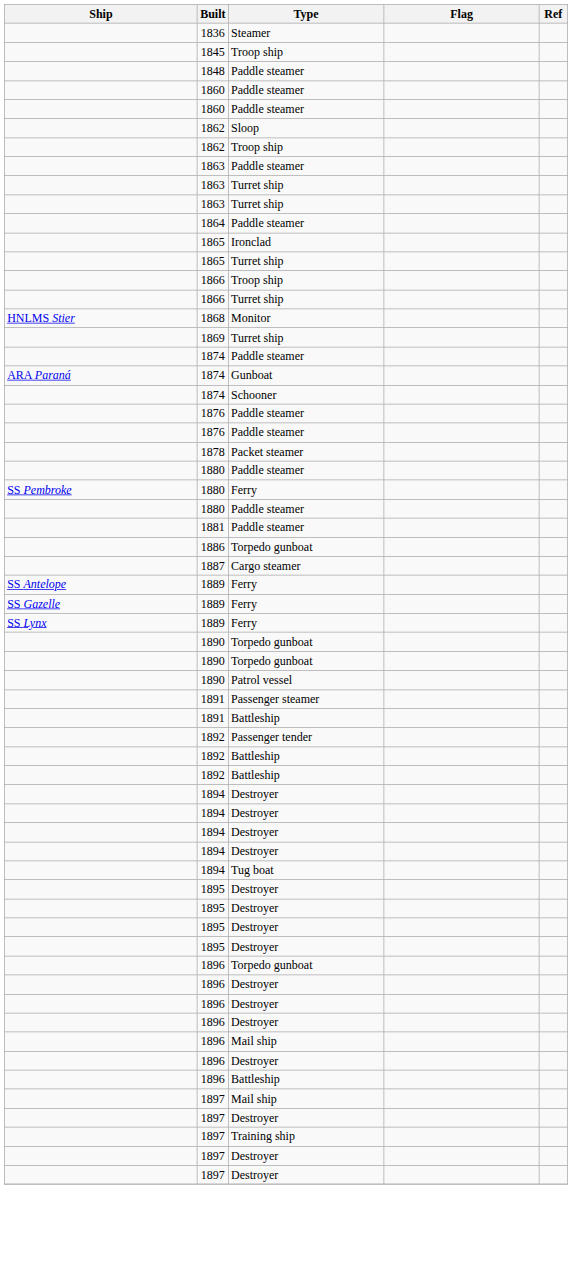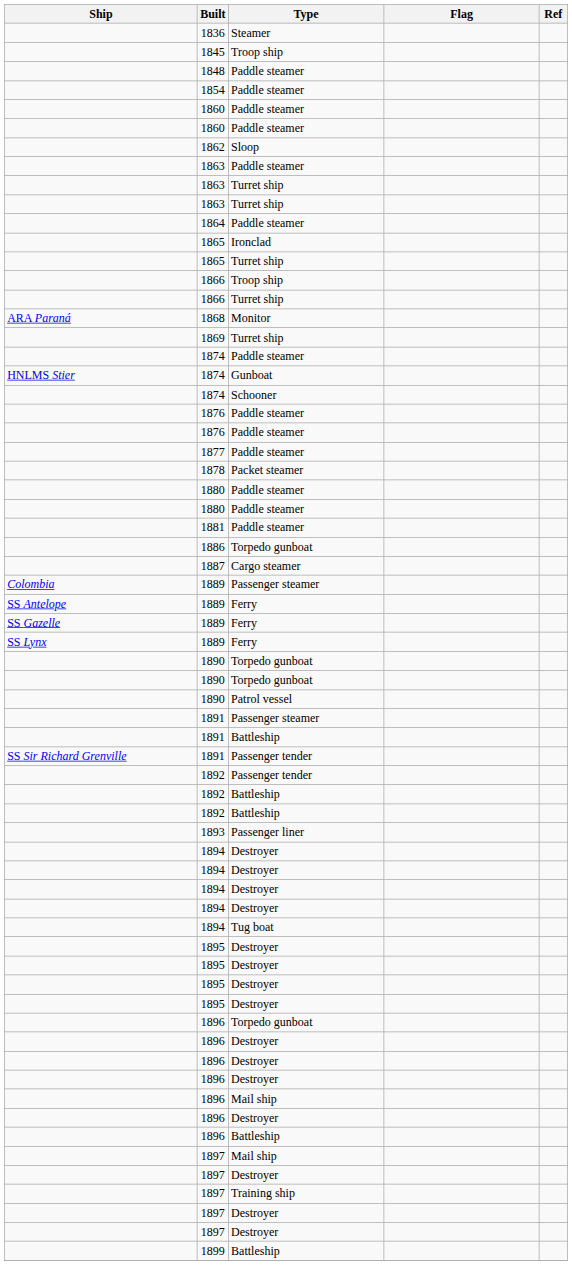 <table class="wikitable sortable">
 <tr>
 <th width="250" scope="col">Ship</th>
 <th width="30" scope="col">Built</th>
 <th width="200" scope="col">Type</th>
 <th width="200" scope="col">Flag</th>
 <th width="30" scope="col" class="unsortable">Ref</th>
 </tr>
 <tr>
 <td></td>
 <td align="center">1836</td>
 <td align="left">Steamer</td>
 <td></td>
 <td></td>
 </tr>
 <tr>
 <td></td>
 <td align="center">1845</td>
 <td align="left">Troop ship</td>
 <td></td>
 <td></td>
 </tr>
 <tr>
 <td></td>
 <td align="center">1848</td>
 <td align="left">Paddle steamer</td>
 <td></td>
 <td></td>
 </tr>
 <tr>
 <td></td>
+<td align="center">1854</td>
+<td align="left">Paddle steamer</td>
+<td></td>
+<td></td>
+</tr>
+<tr>
+<td></td>
 <td align="center">1860</td>
 <td align="left">Paddle steamer</td>
 <td></td>
 <td></td>
 </tr>
 <tr>
 <td></td>
 <td align="center">1860</td>
 <td align="left">Paddle steamer</td>
 <td></td>
 <td></td>
 </tr>
 <tr>
 <td></td>
 <td align="center">1862</td>
 <td align="left">Sloop</td>
-<td></td>
-<td></td>
-</tr>
-<tr>
-<td></td>
-<td align="center">1862</td>
-<td align="left">Troop ship</td>
 <td></td>
 <td></td>
 </tr>
 <tr>
 <td></td>
 <td align="center">1863</td>
 <td align="left">Paddle steamer</td>
 <td></td>
 <td></td>
 </tr>
 <tr>
 <td></td>
 <td align="center">1863</td>
 <td align="left">Turret ship</td>
 <td></td>
 <td></td>
 </tr>
 <tr>
 <td></td>
 <td align="center">1863</td>
 <td align="left">Turret ship</td>
 <td></td>
 <td></td>
 </tr>
 <tr>
 <td></td>
 <td align="center">1864</td>
 <td align="left">Paddle steamer</td>
 <td></td>
 <td></td>
 </tr>
 <tr>
 <td></td>
 <td align="center">1865</td>
 <td align="left">Ironclad</td>
 <td></td>
 <td></td>
 </tr>
 <tr>
 <td></td>
 <td align="center">1865</td>
 <td align="left">Turret ship</td>
 <td></td>
 <td></td>
 </tr>
 <tr>
 <td></td>
 <td align="center">1866</td>
 <td align="left">Troop ship</td>
 <td></td>
 <td></td>
 </tr>
 <tr>
 <td></td>
 <td align="center">1866</td>
 <td align="left">Turret ship</td>
 <td></td>
 <td></td>
 </tr>
 <tr>
-<td><a href='#'>HNLMS <em>Stier</em></a></td>
+<td><a href='#'>ARA <em>Paraná</em></a></td>
 <td align="center">1868</td>
 <td align="left">Monitor</td>
 <td></td>
 <td></td>
 </tr>
 <tr>
 <td></td>
 <td align="center">1869</td>
 <td align="left">Turret ship</td>
 <td></td>
 <td></td>
 </tr>
 <tr>
 <td></td>
 <td align="center">1874</td>
 <td align="left">Paddle steamer</td>
 <td></td>
 <td></td>
 </tr>
 <tr>
-<td><a href='#'>ARA <em>Paraná</em></a></td>
+<td><a href='#'>HNLMS <em>Stier</em></a></td>
 <td align="center">1874</td>
 <td align="left">Gunboat</td>
 <td></td>
 <td></td>
 </tr>
 <tr>
 <td></td>
 <td align="center">1874</td>
 <td align="left">Schooner</td>
 <td></td>
 <td></td>
 </tr>
 <tr>
 <td></td>
 <td align="center">1876</td>
 <td align="left">Paddle steamer</td>
 <td></td>
 <td></td>
 </tr>
 <tr>
 <td></td>
 <td align="center">1876</td>
 <td align="left">Paddle steamer</td>
 <td></td>
 <td></td>
 </tr>
 <tr>
 <td></td>
+<td align="center">1877</td>
+<td align="left">Paddle steamer</td>
+<td></td>
+<td></td>
+</tr>
+<tr>
+<td></td>
 <td align="center">1878</td>
 <td align="left">Packet steamer</td>
 <td></td>
 <td></td>
 </tr>
 <tr>
 <td></td>
 <td align="center">1880</td>
 <td align="left">Paddle steamer</td>
-<td></td>
-<td></td>
-</tr>
-<tr>
-<td><a href='#'>SS <em>Pembroke</em></a></td>
-<td align="center">1880</td>
-<td align="left">Ferry</td>
 <td></td>
 <td></td>
 </tr>
 <tr>
 <td></td>
 <td align="center">1880</td>
 <td align="left">Paddle steamer</td>
 <td></td>
 <td></td>
 </tr>
 <tr>
 <td></td>
 <td align="center">1881</td>
 <td align="left">Paddle steamer</td>
 <td></td>
 <td></td>
 </tr>
 <tr>
 <td></td>
 <td align="center">1886</td>
 <td align="left">Torpedo gunboat</td>
 <td></td>
 <td><br></td>
 </tr>
 <tr>
 <td></td>
 <td align="center">1887</td>
 <td align="left">Cargo steamer</td>
+<td></td>
+<td></td>
+</tr>
+<tr>
+<td><a href='#'><em>Colombia</em></a></td>
+<td align="center">1889</td>
+<td align="left">Passenger steamer</td>
 <td></td>
 <td></td>
 </tr>
 <tr>
 <td><a href='#'>SS <em>Antelope</em></a></td>
 <td align="center">1889</td>
 <td align="left">Ferry</td>
 <td></td>
 <td></td>
 </tr>
 <tr>
 <td><a href='#'>SS <em>Gazelle</em></a></td>
 <td align="center">1889</td>
 <td align="left">Ferry</td>
 <td></td>
 <td></td>
 </tr>
 <tr>
 <td><a href='#'>SS <em>Lynx</em></a></td>
 <td align="center">1889</td>
 <td align="left">Ferry</td>
 <td></td>
 <td></td>
 </tr>
 <tr>
 <td></td>
 <td align="center">1890</td>
 <td align="left">Torpedo gunboat</td>
 <td></td>
 <td></td>
 </tr>
 <tr>
 <td></td>
 <td align="center">1890</td>
 <td align="left">Torpedo gunboat</td>
 <td></td>
 <td></td>
 </tr>
 <tr>
 <td></td>
 <td align="center">1890</td>
 <td align="left">Patrol vessel</td>
 <td></td>
 <td></td>
 </tr>
 <tr>
 <td></td>
 <td align="center">1891</td>
 <td align="left">Passenger steamer</td>
 <td></td>
 <td></td>
 </tr>
 <tr>
 <td></td>
 <td align="center">1891</td>
 <td align="left">Battleship</td>
 <td></td>
 <td></td>
 </tr>
 <tr>
+<td><a href='#'>SS <em>Sir Richard Grenville</em></a></td>
+<td align="center">1891</td>
+<td align="left">Passenger tender</td>
+<td></td>
+<td></td>
+</tr>
+<tr>
 <td></td>
 <td align="center">1892</td>
 <td align="left">Passenger tender</td>
 <td></td>
 <td></td>
 </tr>
 <tr>
 <td></td>
 <td align="center">1892</td>
 <td align="left">Battleship</td>
 <td></td>
 <td></td>
 </tr>
 <tr>
 <td></td>
 <td align="center">1892</td>
 <td align="left">Battleship</td>
 <td></td>
 <td><br></td>
+</tr>
+<tr>
+<td></td>
+<td align="center">1893</td>
+<td align="left">Passenger liner</td>
+<td></td>
+<td></td>
 </tr>
 <tr>
 <td></td>
 <td align="center">1894</td>
 <td align="left">Destroyer</td>
 <td></td>
 <td></td>
 </tr>
 <tr>
 <td></td>
 <td align="center">1894</td>
 <td align="left">Destroyer</td>
 <td></td>
 <td></td>
 </tr>
 <tr>
 <td></td>
 <td align="center">1894</td>
 <td align="left">Destroyer</td>
 <td></td>
 <td></td>
 </tr>
 <tr>
 <td></td>
 <td align="center">1894</td>
 <td align="left">Destroyer</td>
 <td></td>
 <td></td>
 </tr>
 <tr>
 <td></td>
 <td align="center">1894</td>
 <td align="left">Tug boat</td>
 <td></td>
 <td></td>
 </tr>
 <tr>
 <td></td>
 <td align="center">1895</td>
 <td align="left">Destroyer</td>
 <td></td>
 <td></td>
 </tr>
 <tr>
 <td></td>
 <td align="center">1895</td>
 <td align="left">Destroyer</td>
 <td></td>
 <td></td>
 </tr>
 <tr>
 <td></td>
 <td align="center">1895</td>
 <td align="left">Destroyer</td>
 <td></td>
 <td></td>
 </tr>
 <tr>
 <td></td>
 <td align="center">1895</td>
 <td align="left">Destroyer</td>
 <td></td>
 <td></td>
 </tr>
 <tr>
 <td></td>
 <td align="center">1896</td>
 <td align="left">Torpedo gunboat</td>
 <td></td>
 <td></td>
 </tr>
 <tr>
 <td></td>
 <td align="center">1896</td>
 <td align="left">Destroyer</td>
 <td></td>
 <td></td>
 </tr>
 <tr>
 <td></td>
 <td align="center">1896</td>
 <td align="left">Destroyer</td>
 <td></td>
 <td></td>
 </tr>
 <tr>
 <td></td>
 <td align="center">1896</td>
 <td align="left">Destroyer</td>
 <td></td>
 <td></td>
 </tr>
 <tr>
 <td></td>
 <td align="center">1896</td>
 <td align="left">Mail ship</td>
 <td></td>
 <td></td>
 </tr>
 <tr>
 <td></td>
 <td align="center">1896</td>
 <td align="left">Destroyer</td>
 <td></td>
 <td></td>
 </tr>
 <tr>
 <td></td>
 <td align="center">1896</td>
 <td align="left">Battleship</td>
 <td></td>
 <td></td>
 </tr>
 <tr>
 <td></td>
 <td align="center">1897</td>
 <td align="left">Mail ship</td>
 <td></td>
 <td></td>
 </tr>
 <tr>
 <td></td>
 <td align="center">1897</td>
 <td align="left">Destroyer</td>
 <td></td>
 <td></td>
 </tr>
 <tr>
 <td></td>
 <td align="center">1897</td>
 <td align="left">Training ship</td>
 <td></td>
 <td></td>
 </tr>
 <tr>
 <td></td>
 <td align="center">1897</td>
 <td align="left">Destroyer</td>
 <td></td>
 <td></td>
 </tr>
 <tr>
 <td></td>
 <td align="center">1897</td>
 <td align="left">Destroyer</td>
 <td></td>
 <td></td>
 </tr>
 <tr>
+<td></td>
+<td align="center">1899</td>
+<td align="left">Battleship</td>
+<td></td>
+<td></td>
+</tr>
+<tr>
 </tr>
 </table>
